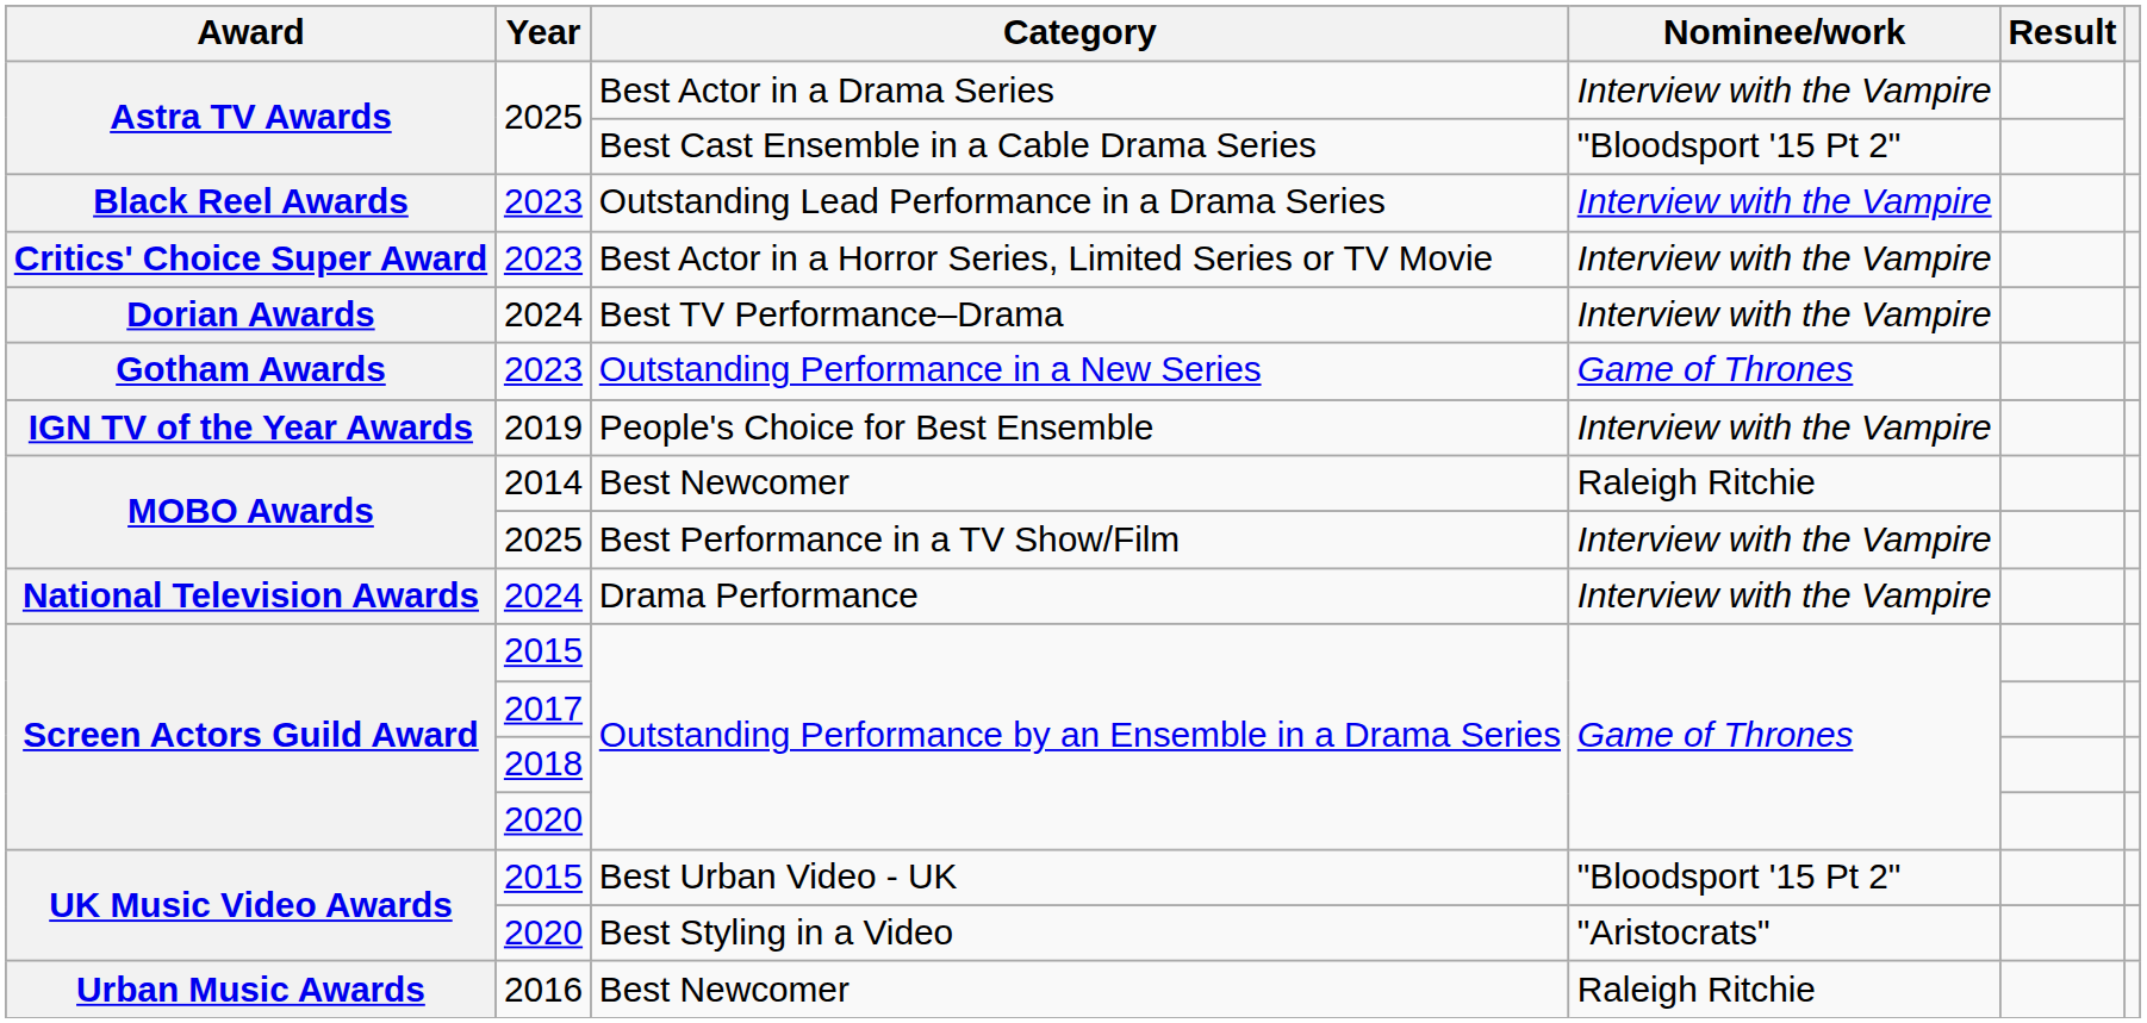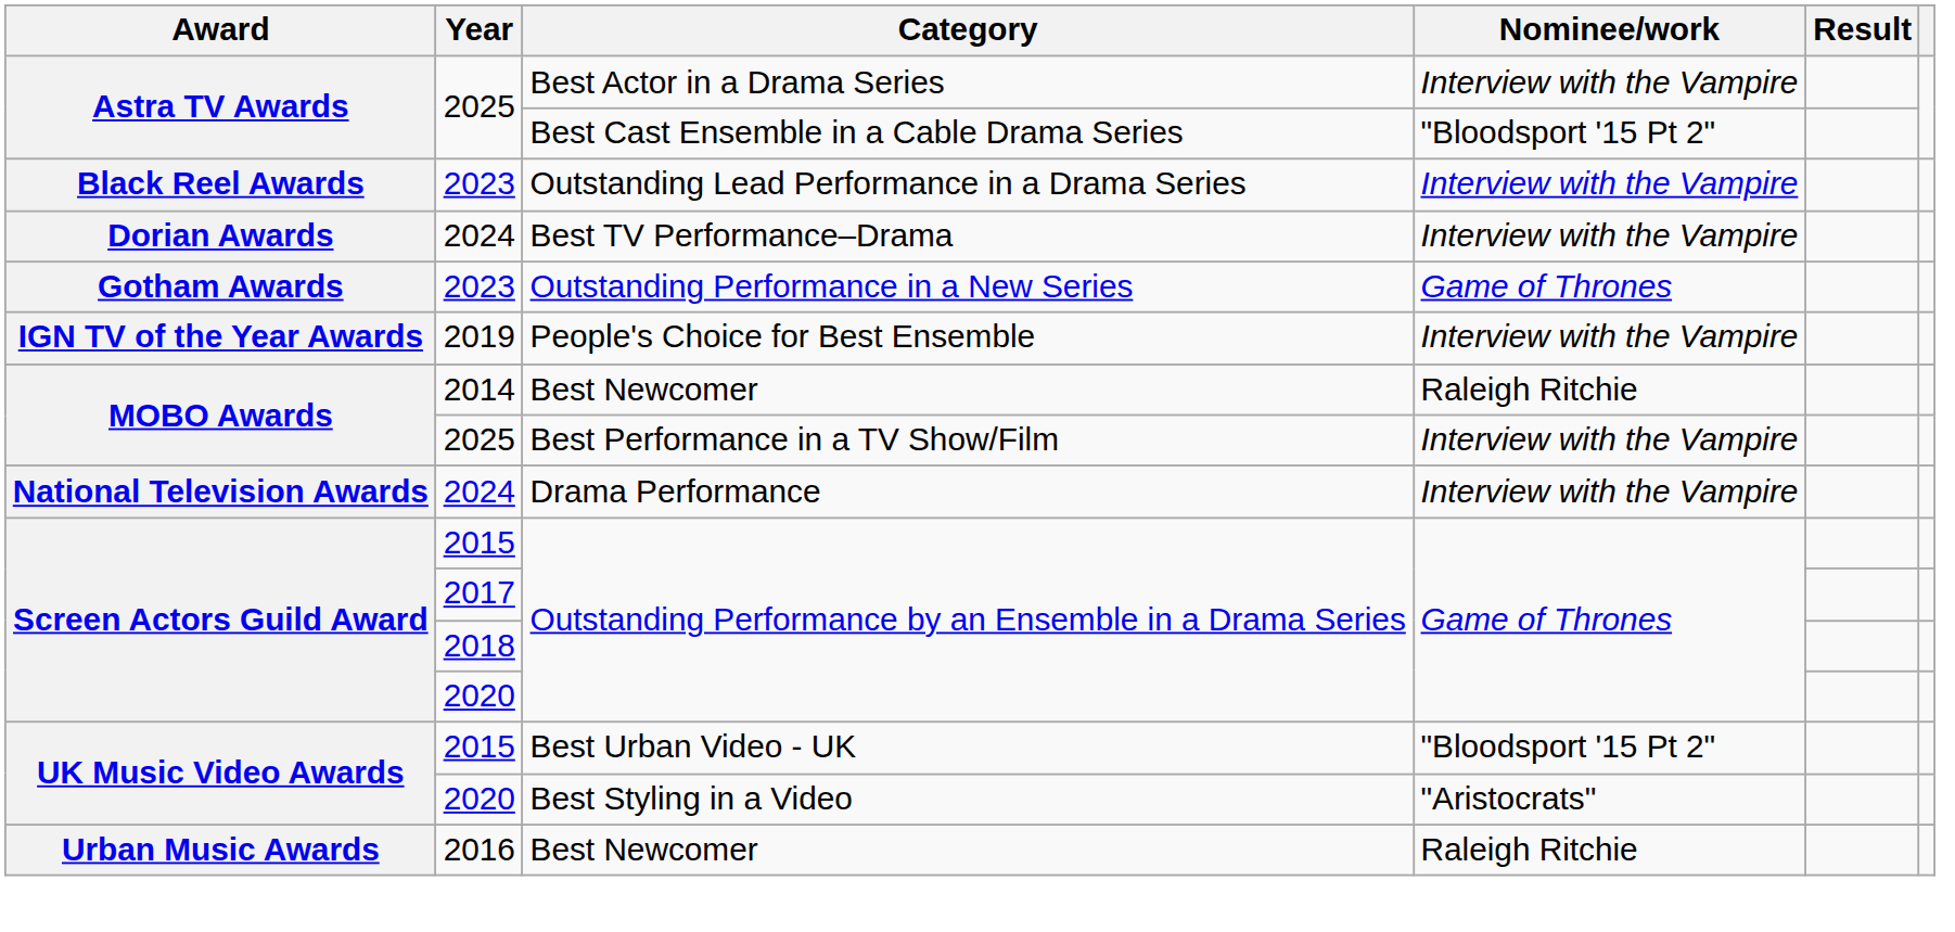 <table class="wikitable sortable plainrowheaders">
 <tr>
 <th scope="col">Award</th>
 <th scope="col">Year</th>
 <th scope="col">Category</th>
 <th>Nominee/work</th>
 <th scope="col">Result</th>
 <th scope="col" class="unsortable"></th>
 </tr>
 <tr>
 <th scope="row" rowspan=2><a href='#'>Astra TV Awards</a></th>
 <td rowspan=2>2025</td>
 <td>Best Actor in a Drama Series</td>
 <td><em>Interview with the Vampire</em></td>
 <td></td>
 <td align="center" rowspan=2></td>
 </tr>
 <tr>
 <td>Best Cast Ensemble in a Cable Drama Series</td>
 <td>"Bloodsport '15 Pt 2"</td>
 <td></td>
 </tr>
 <tr>
 <th scope="row"><a href='#'>Black Reel Awards</a></th>
 <td><a href='#'>2023</a></td>
 <td>Outstanding Lead Performance in a Drama Series</td>
 <td><a href='#'><em>Interview with the Vampire</em></a></td>
-<td></td>
-<td align="center"></td>
-</tr>
-<tr>
-<th scope="row"><a href='#'>Critics' Choice Super Award</a></th>
-<td><a href='#'>2023</a></td>
-<td>Best Actor in a Horror Series, Limited Series or TV Movie</td>
-<td><em>Interview with the Vampire</em></td>
 <td></td>
 <td align="center"></td>
 </tr>
 <tr>
 <th scope="row"><a href='#'>Dorian Awards</a></th>
 <td>2024</td>
 <td>Best TV Performance–Drama</td>
 <td><em>Interview with the Vampire</em></td>
 <td></td>
 <td align="center"></td>
 </tr>
 <tr>
 <th scope="row"><a href='#'>Gotham Awards</a></th>
 <td><a href='#'>2023</a></td>
 <td><a href='#'>Outstanding Performance in a New Series</a></td>
 <td><em><a href='#'>Game of Thrones</a></em></td>
 <td></td>
 <td align="center"></td>
 </tr>
 <tr>
 <th scope="row"><a href='#'>IGN TV of the Year Awards</a></th>
 <td>2019</td>
 <td>People's Choice for Best Ensemble</td>
 <td><em>Interview with the Vampire</em></td>
 <td></td>
 <td align="center"></td>
 </tr>
 <tr>
 <th scope="row" rowspan=2><a href='#'>MOBO Awards</a></th>
 <td>2014</td>
 <td>Best Newcomer</td>
 <td>Raleigh Ritchie</td>
 <td></td>
 <td align="center"></td>
 </tr>
 <tr>
 <td>2025</td>
 <td>Best Performance in a TV Show/Film</td>
 <td><em>Interview with the Vampire</em></td>
 <td></td>
 <td align="center"></td>
 </tr>
 <tr>
 <th scope="row"><a href='#'>National Television Awards</a></th>
 <td><a href='#'>2024</a></td>
 <td>Drama Performance</td>
 <td><em>Interview with the Vampire</em></td>
 <td></td>
 <td align="center"></td>
 </tr>
 <tr>
 <th scope="row" rowspan=4><a href='#'>Screen Actors Guild Award</a></th>
 <td><a href='#'>2015</a></td>
 <td rowspan=4><a href='#'>Outstanding Performance by an Ensemble in a Drama Series</a></td>
 <td rowspan=4><em><a href='#'>Game of Thrones</a></em></td>
 <td></td>
 <td align="center"></td>
 </tr>
 <tr>
 <td><a href='#'>2017</a></td>
 <td></td>
 <td align="center"></td>
 </tr>
 <tr>
 <td><a href='#'>2018</a></td>
 <td></td>
 <td align="center"></td>
 </tr>
 <tr>
 <td><a href='#'>2020</a></td>
 <td></td>
 <td align="center"></td>
 </tr>
 <tr>
 <th scope="row" rowspan=2><a href='#'>UK Music Video Awards</a></th>
 <td><a href='#'>2015</a></td>
 <td>Best Urban Video - UK</td>
 <td>"Bloodsport '15 Pt 2"</td>
 <td></td>
 <td align="center"></td>
 </tr>
 <tr>
 <td><a href='#'>2020</a></td>
 <td>Best Styling in a Video</td>
 <td>"Aristocrats"</td>
 <td></td>
 <td align="center"></td>
 </tr>
 <tr>
 <th scope="row"><a href='#'>Urban Music Awards</a></th>
 <td>2016</td>
 <td>Best Newcomer</td>
 <td>Raleigh Ritchie</td>
 <td></td>
 <td align="center"></td>
 </tr>
 </table>
